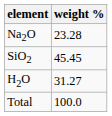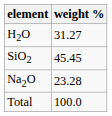 <table class="wikitable">
 <tr>
 <th>element</th>
 <th>weight %</th>
 </tr>
 <tr>
-<td>Na<sub>2</sub>O</td>
-<td>23.28</td>
+<td>H<sub>2</sub>O</td>
+<td>31.27</td>
 </tr>
 <tr>
 <td>SiO<sub>2</sub></td>
 <td>45.45</td>
 </tr>
 <tr>
-<td>H<sub>2</sub>O</td>
-<td>31.27</td>
+<td>Na<sub>2</sub>O</td>
+<td>23.28</td>
 </tr>
 <tr>
 <td>Total</td>
 <td>100.0</td>
 </tr>
 </table>
